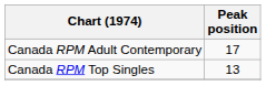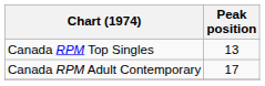 <table class="wikitable sortable">
 <tr>
 <th>Chart (1974)</th>
 <th>Peak<br>position</th>
 </tr>
 <tr>
+<td>Canada <em><a href='#'>RPM</a></em> Top Singles</td>
+<td style="text-align:center;">13</td>
+</tr>
+<tr>
 <td>Canada <em>RPM</em> Adult Contemporary</td>
 <td style="text-align:center;">17</td>
-</tr>
-<tr>
-<td>Canada <em><a href='#'>RPM</a></em> Top Singles</td>
-<td style="text-align:center;">13</td>
 </tr>
 <tr>
 </tr>
 <tr>
 </tr>
 </table>
